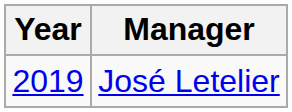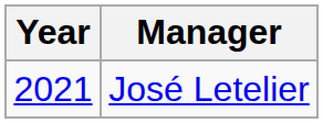 <table class="wikitable">
 <tr>
 <th>Year</th>
 <th>Manager</th>
 </tr>
 <tr>
-<td align=center><a href='#'>2019</a></td>
+<td align=center><a href='#'>2021</a></td>
 <td> <a href='#'>José Letelier</a></td>
 </tr>
 </table>
